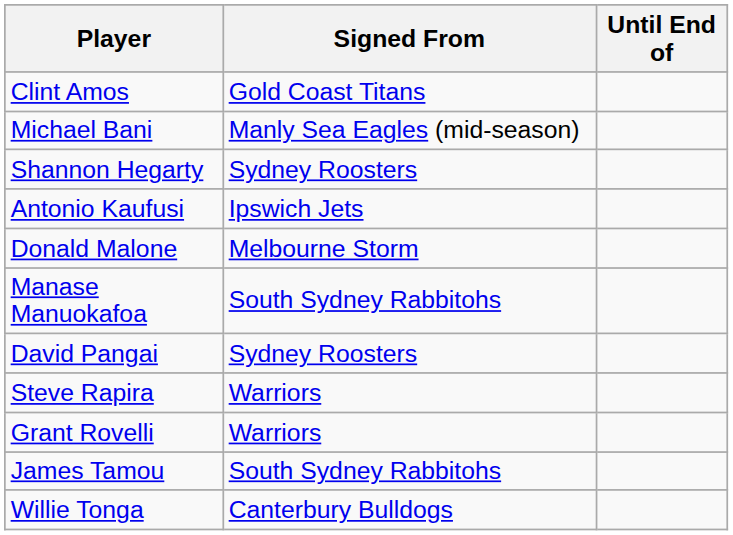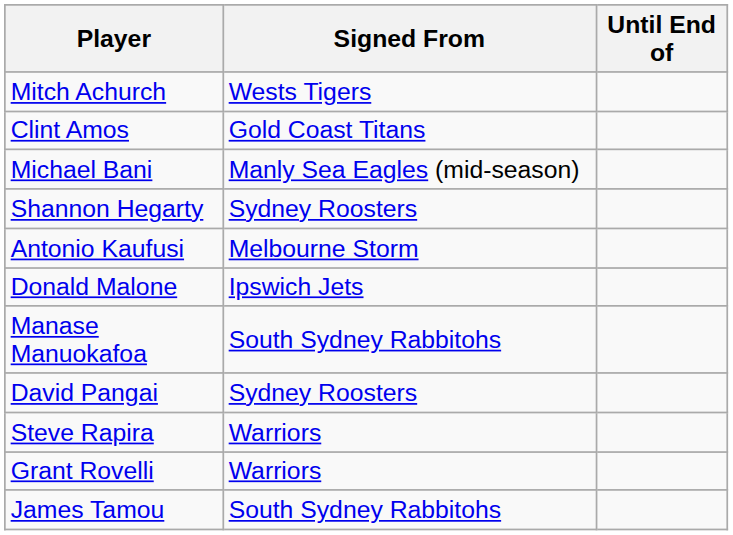 <table class="wikitable" style="font-size:90%">
 <tr style="background:#efefef;">
 <th style="width:120px;">Player</th>
 <th style="width:210px;">Signed From</th>
 <th style="width:70px;">Until End of</th>
+</tr>
+<tr>
+<td><a href='#'>Mitch Achurch</a></td>
+<td> <a href='#'>Wests Tigers</a></td>
+<td></td>
 </tr>
 <tr>
 <td><a href='#'>Clint Amos</a></td>
 <td> <a href='#'>Gold Coast Titans</a></td>
 <td></td>
 </tr>
 <tr>
 <td><a href='#'>Michael Bani</a></td>
 <td> <a href='#'>Manly Sea Eagles</a> (mid-season)</td>
 <td></td>
 </tr>
 <tr>
 <td><a href='#'>Shannon Hegarty</a></td>
 <td> <a href='#'>Sydney Roosters</a></td>
 <td></td>
 </tr>
 <tr>
 <td><a href='#'>Antonio Kaufusi</a></td>
-<td> <a href='#'>Ipswich Jets</a></td>
+<td> <a href='#'>Melbourne Storm</a></td>
 <td></td>
 </tr>
 <tr>
 <td><a href='#'>Donald Malone</a></td>
-<td> <a href='#'>Melbourne Storm</a></td>
+<td> <a href='#'>Ipswich Jets</a></td>
 <td></td>
 </tr>
 <tr>
 <td><a href='#'>Manase Manuokafoa</a></td>
 <td> <a href='#'>South Sydney Rabbitohs</a></td>
 <td></td>
 </tr>
 <tr>
 <td><a href='#'>David Pangai</a></td>
 <td> <a href='#'>Sydney Roosters</a></td>
 <td></td>
 </tr>
 <tr>
 <td><a href='#'>Steve Rapira</a></td>
 <td> <a href='#'>Warriors</a></td>
 <td></td>
 </tr>
 <tr>
 <td><a href='#'>Grant Rovelli</a></td>
 <td> <a href='#'>Warriors</a></td>
 <td></td>
 </tr>
 <tr>
 <td><a href='#'>James Tamou</a></td>
 <td> <a href='#'>South Sydney Rabbitohs</a></td>
 <td></td>
 </tr>
-<tr>
-<td><a href='#'>Willie Tonga</a></td>
-<td> <a href='#'>Canterbury Bulldogs</a></td>
-<td></td>
-</tr>
 </table>
